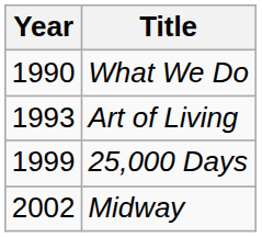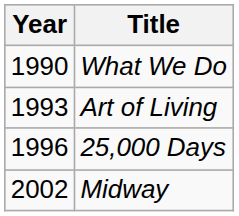 <table class="wikitable">
 <tr>
 <th rowspan="1">Year</th>
 <th rowspan="1">Title </th>
 </tr>
 <tr>
 <td>1990</td>
 <td><em>What We Do</em></td>
 </tr>
 <tr>
 <td>1993</td>
 <td><em>Art of Living</em></td>
 </tr>
 <tr>
-<td>1999</td>
+<td>1996</td>
 <td><em>25,000 Days</em></td>
 </tr>
 <tr>
 <td>2002</td>
 <td><em>Midway</em></td>
 </tr>
 </table>
